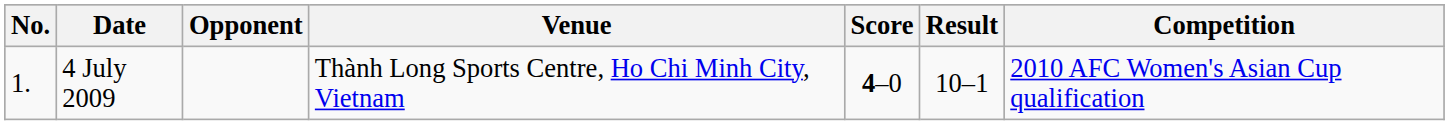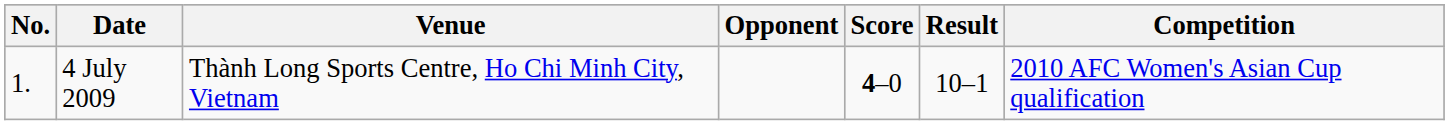 <table class="wikitable">
 <tr>
 <th>No.</th>
 <th>Date</th>
+<th>Venue</th>
 <th>Opponent</th>
-<th>Venue</th>
 <th>Score</th>
 <th>Result</th>
 <th>Competition</th>
 </tr>
 <tr>
 <td>1.</td>
 <td>4 July 2009</td>
+<td>Thành Long Sports Centre, <a href='#'>Ho Chi Minh City</a>, <a href='#'>Vietnam</a></td>
 <td></td>
-<td>Thành Long Sports Centre, <a href='#'>Ho Chi Minh City</a>, <a href='#'>Vietnam</a></td>
 <td align=center><strong>4</strong>–0</td>
 <td align=center>10–1</td>
 <td><a href='#'>2010 AFC Women's Asian Cup qualification</a></td>
 </tr>
 </table>
